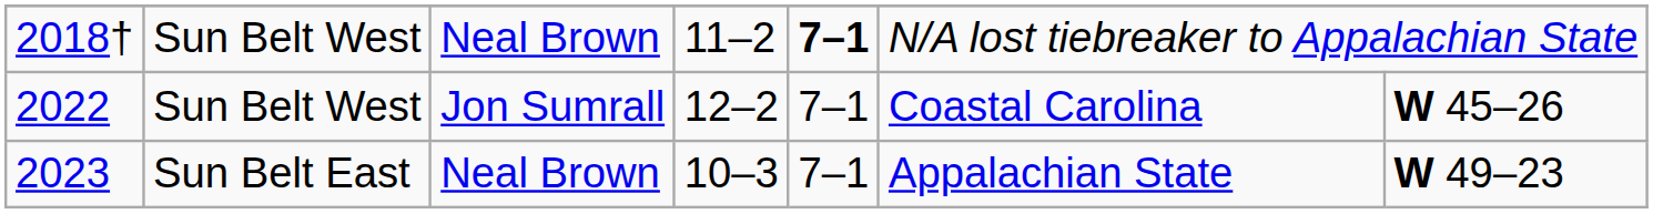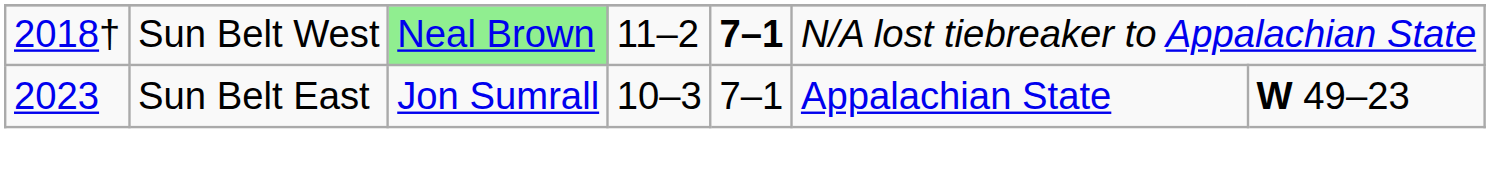 <table class="wikitable">
 <tr>
 </tr>
 <tr>
 <td><a href='#'>2018</a>†</td>
 <td>Sun Belt West</td>
-<td><a href='#'>Neal Brown</a></td>
+<td style="background: lightgreen;"><a href='#'>Neal Brown</a></td>
 <td>11–2</td>
 <td><strong>7–1</strong></td>
 <td colspan=2><em>N/A lost tiebreaker to <a href='#'>Appalachian State</a></em></td>
 </tr>
 <tr>
-<td><a href='#'>2022</a></td>
-<td>Sun Belt West</td>
-<td><a href='#'>Jon Sumrall</a></td>
-<td>12–2</td>
-<td>7–1</td>
-<td><a href='#'>Coastal Carolina</a></td>
-<td><strong>W</strong> 45–26</td>
-</tr>
-<tr>
 <td><a href='#'>2023</a></td>
 <td>Sun Belt East</td>
-<td><a href='#'>Neal Brown</a></td>
+<td><a href='#'>Jon Sumrall</a></td>
 <td>10–3</td>
 <td>7–1</td>
 <td><a href='#'>Appalachian State</a></td>
 <td><strong>W</strong> 49–23</td>
 </tr>
 </table>
